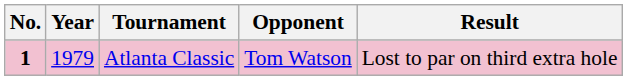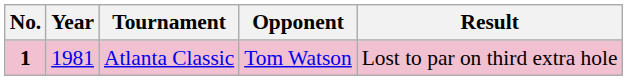 <table class="wikitable" style="font-size:95%;">
 <tr>
 <th>No.</th>
 <th>Year</th>
 <th>Tournament</th>
 <th>Opponent</th>
 <th>Result</th>
 </tr>
 <tr style="background:#F2C1D1;">
 <td align=center><strong>1</strong></td>
-<td><a href='#'>1979</a></td>
+<td><a href='#'>1981</a></td>
 <td><a href='#'>Atlanta Classic</a></td>
 <td> <a href='#'>Tom Watson</a></td>
 <td>Lost to par on third extra hole</td>
 </tr>
 </table>
